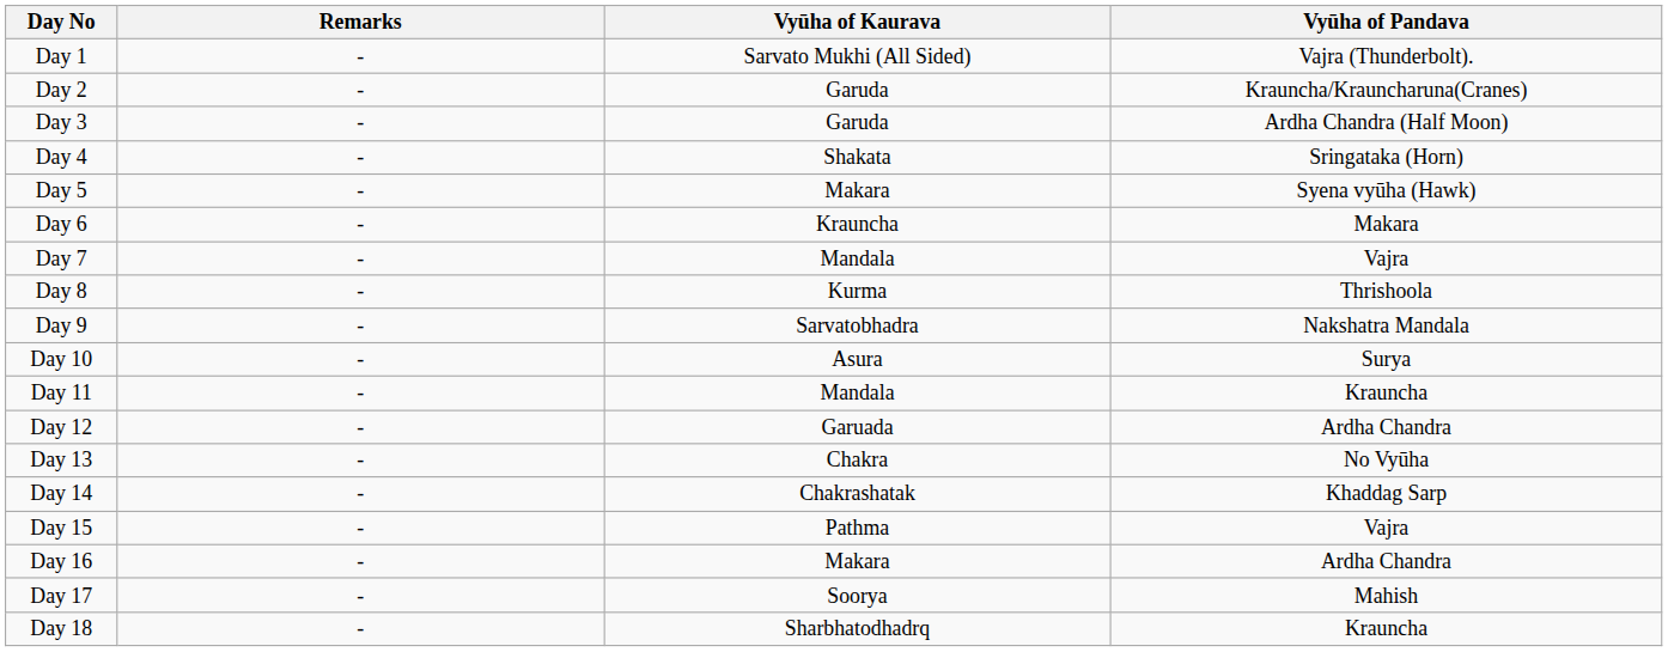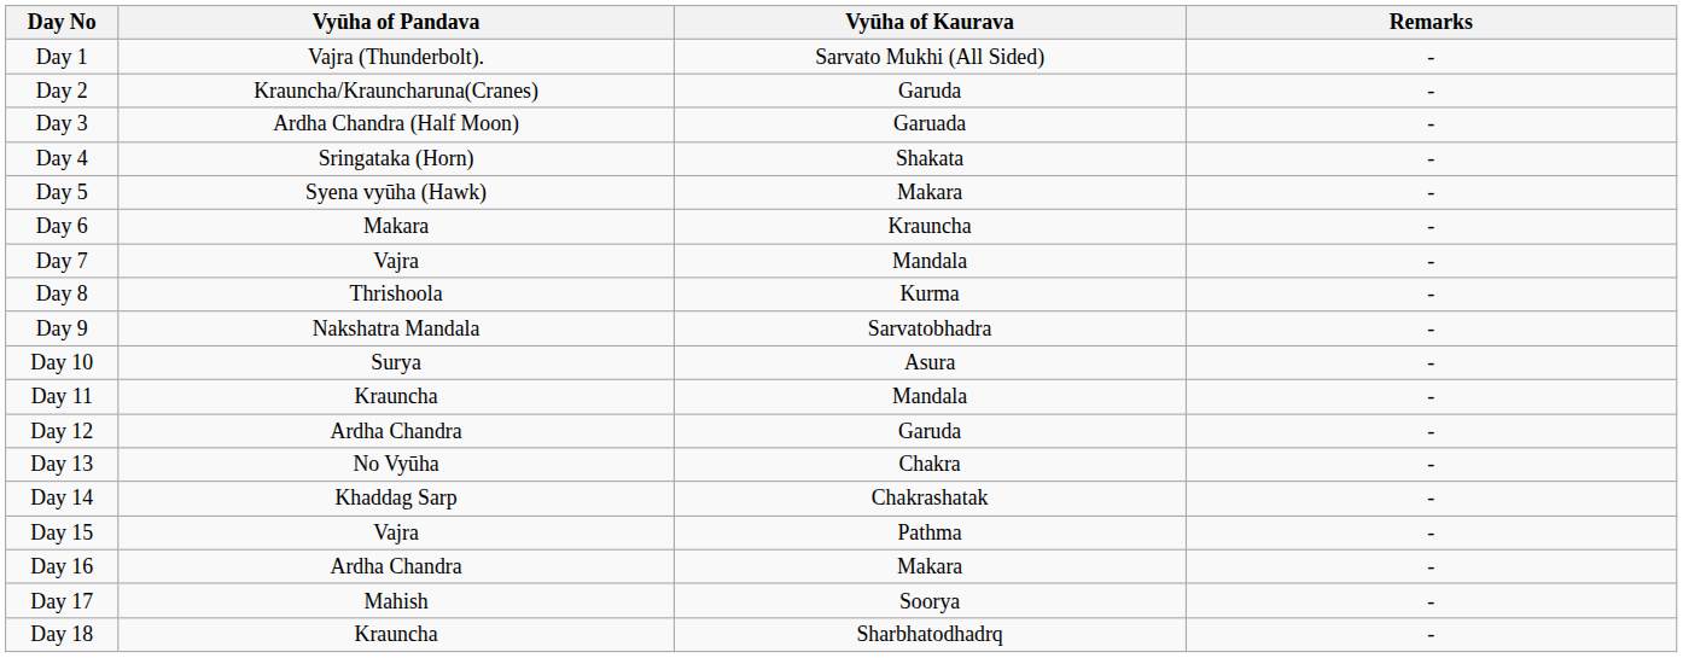 <table class= "wikitable sortable" valign=" centre">
 <tr>
 <th scope="col"    width="100px">Day No                         </th>
+<th scope="col"    width="500px">Vyūha of Pandava              </th>
+<th scope="col"    width="500px">Vyūha of Kaurava              </th>
 <th scope="col"    width="500px">Remarks                        </th>
-<th scope="col"    width="500px">Vyūha of Kaurava              </th>
-<th scope="col"    width="500px">Vyūha of Pandava              </th>
 </tr>
 <tr>
 <td style="text-align:center;">Day 1</td>
+<td style="text-align:center;">Vajra (Thunderbolt).</td>
+<td style="text-align:center;">Sarvato Mukhi (All Sided)</td>
 <td style="text-align:center;">-</td>
-<td style="text-align:center;">Sarvato Mukhi (All Sided)</td>
-<td style="text-align:center;">Vajra (Thunderbolt).</td>
 </tr>
 <tr>
 <td style="text-align:center;">Day 2</td>
+<td style="text-align:center;">Krauncha/Krauncharuna(Cranes)</td>
+<td style="text-align:center;">Garuda</td>
 <td style="text-align:center;">-</td>
-<td style="text-align:center;">Garuda</td>
-<td style="text-align:center;">Krauncha/Krauncharuna(Cranes)</td>
 </tr>
 <tr>
 <td style="text-align:center;">Day 3</td>
+<td style="text-align:center;">Ardha Chandra (Half Moon)</td>
+<td style="text-align:center;">Garuada</td>
 <td style="text-align:center;">-</td>
-<td style="text-align:center;">Garuda</td>
-<td style="text-align:center;">Ardha Chandra (Half Moon)</td>
 </tr>
 <tr>
 <td style="text-align:center;">Day 4</td>
+<td style="text-align:center;">Sringataka (Horn)</td>
+<td style="text-align:center;">Shakata</td>
 <td style="text-align:center;">-</td>
-<td style="text-align:center;">Shakata</td>
-<td style="text-align:center;">Sringataka (Horn)</td>
 </tr>
 <tr>
 <td style="text-align:center;">Day 5</td>
+<td style="text-align:center;">Syena vyūha (Hawk)</td>
+<td style="text-align:center;">Makara</td>
 <td style="text-align:center;">-</td>
-<td style="text-align:center;">Makara</td>
-<td style="text-align:center;">Syena vyūha (Hawk)</td>
 </tr>
 <tr>
 <td style="text-align:center;">Day 6</td>
+<td style="text-align:center;">Makara</td>
+<td style="text-align:center;">Krauncha</td>
 <td style="text-align:center;">-</td>
-<td style="text-align:center;">Krauncha</td>
-<td style="text-align:center;">Makara</td>
 </tr>
 <tr>
 <td style="text-align:center;">Day 7</td>
+<td style="text-align:center;">Vajra</td>
+<td style="text-align:center;">Mandala</td>
 <td style="text-align:center;">-</td>
-<td style="text-align:center;">Mandala</td>
-<td style="text-align:center;">Vajra</td>
 </tr>
 <tr>
 <td style="text-align:center;">Day 8</td>
+<td style="text-align:center;">Thrishoola</td>
+<td style="text-align:center;">Kurma</td>
 <td style="text-align:center;">-</td>
-<td style="text-align:center;">Kurma</td>
-<td style="text-align:center;">Thrishoola</td>
 </tr>
 <tr>
 <td style="text-align:center;">Day 9</td>
+<td style="text-align:center;">Nakshatra Mandala</td>
+<td style="text-align:center;">Sarvatobhadra</td>
 <td style="text-align:center;">-</td>
-<td style="text-align:center;">Sarvatobhadra</td>
-<td style="text-align:center;">Nakshatra Mandala</td>
 </tr>
 <tr>
 <td style="text-align:center;">Day 10</td>
+<td style="text-align:center;">Surya</td>
+<td style="text-align:center;">Asura</td>
 <td style="text-align:center;">-</td>
-<td style="text-align:center;">Asura</td>
-<td style="text-align:center;">Surya</td>
 </tr>
 <tr>
 <td style="text-align:center;">Day 11</td>
+<td style="text-align:center;">Krauncha</td>
+<td style="text-align:center;">Mandala</td>
 <td style="text-align:center;">-</td>
-<td style="text-align:center;">Mandala</td>
-<td style="text-align:center;">Krauncha</td>
 </tr>
 <tr>
 <td style="text-align:center;">Day 12</td>
+<td style="text-align:center;">Ardha Chandra</td>
+<td style="text-align:center;">Garuda</td>
 <td style="text-align:center;">-</td>
-<td style="text-align:center;">Garuada</td>
-<td style="text-align:center;">Ardha Chandra</td>
 </tr>
 <tr>
 <td style="text-align:center;">Day 13</td>
+<td style="text-align:center;">No Vyūha</td>
+<td style="text-align:center;">Chakra</td>
 <td style="text-align:center;">-</td>
-<td style="text-align:center;">Chakra</td>
-<td style="text-align:center;">No Vyūha</td>
 </tr>
 <tr>
 <td style="text-align:center;">Day 14</td>
+<td style="text-align:center;">Khaddag Sarp</td>
+<td style="text-align:center;">Chakrashatak</td>
 <td style="text-align:center;">-</td>
-<td style="text-align:center;">Chakrashatak</td>
-<td style="text-align:center;">Khaddag Sarp</td>
 </tr>
 <tr>
 <td style="text-align:center;">Day 15</td>
+<td style="text-align:center;">Vajra</td>
+<td style="text-align:center;">Pathma</td>
 <td style="text-align:center;">-</td>
-<td style="text-align:center;">Pathma</td>
-<td style="text-align:center;">Vajra</td>
 </tr>
 <tr>
 <td style="text-align:center;">Day 16</td>
+<td style="text-align:center;">Ardha Chandra</td>
+<td style="text-align:center;">Makara</td>
 <td style="text-align:center;">-</td>
-<td style="text-align:center;">Makara</td>
-<td style="text-align:center;">Ardha Chandra</td>
 </tr>
 <tr>
 <td style="text-align:center;">Day 17</td>
+<td style="text-align:center;">Mahish</td>
+<td style="text-align:center;">Soorya</td>
 <td style="text-align:center;">-</td>
-<td style="text-align:center;">Soorya</td>
-<td style="text-align:center;">Mahish</td>
 </tr>
 <tr>
 <td style="text-align:center;">Day 18</td>
+<td style="text-align:center;">Krauncha</td>
+<td style="text-align:center;">Sharbhatodhadrq</td>
 <td style="text-align:center;">-</td>
-<td style="text-align:center;">Sharbhatodhadrq</td>
-<td style="text-align:center;">Krauncha</td>
 </tr>
 </table>
